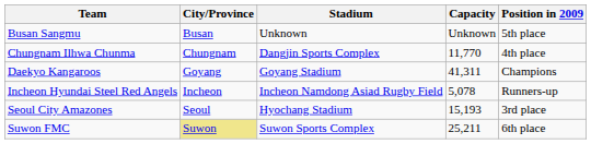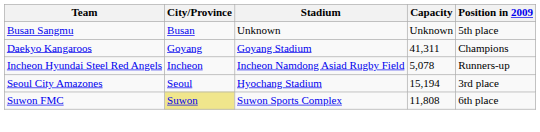 <table class="wikitable sortable">
 <tr>
 <th>Team</th>
 <th>City/Province</th>
 <th>Stadium</th>
 <th>Capacity</th>
 <th data-sort-type="number">Position in <a href='#'>2009</a></th>
 </tr>
 <tr>
 <td><a href='#'>Busan Sangmu</a></td>
 <td><a href='#'>Busan</a></td>
 <td>Unknown</td>
 <td>Unknown</td>
 <td>5th place</td>
-</tr>
-<tr>
-<td><a href='#'>Chungnam Ilhwa Chunma</a></td>
-<td><a href='#'>Chungnam</a></td>
-<td><a href='#'>Dangjin Sports Complex</a></td>
-<td>11,770</td>
-<td>4th place</td>
 </tr>
 <tr>
 <td><a href='#'>Daekyo Kangaroos</a></td>
 <td><a href='#'>Goyang</a></td>
 <td><a href='#'>Goyang Stadium</a></td>
 <td>41,311</td>
 <td>Champions</td>
 </tr>
 <tr>
 <td><a href='#'>Incheon Hyundai Steel Red Angels</a></td>
 <td><a href='#'>Incheon</a></td>
 <td><a href='#'>Incheon Namdong Asiad Rugby Field</a></td>
 <td>5,078</td>
 <td>Runners-up</td>
 </tr>
 <tr>
 <td><a href='#'>Seoul City Amazones</a></td>
 <td><a href='#'>Seoul</a></td>
 <td><a href='#'>Hyochang Stadium</a></td>
-<td>15,193</td>
+<td>15,194</td>
 <td>3rd place</td>
 </tr>
 <tr>
 <td><a href='#'>Suwon FMC</a></td>
 <td style="background: khaki;"><a href='#'>Suwon</a></td>
 <td><a href='#'>Suwon Sports Complex</a></td>
-<td>25,211</td>
+<td>11,808</td>
 <td>6th place</td>
 </tr>
 </table>
